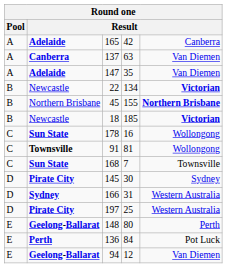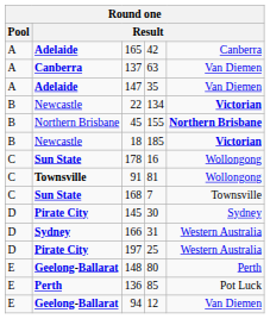 <table class="wikitable">
 <tr>
 <th colspan=5>Round one</th>
 </tr>
 <tr>
 <th>Pool</th>
 <th colspan=4>Result</th>
 </tr>
 <tr>
 <td>A</td>
 <td><strong><a href='#'>Adelaide</a></strong></td>
 <td style="text-align:right;">165</td>
 <td>42</td>
 <td style="text-align:right;"><a href='#'>Canberra</a></td>
 </tr>
 <tr>
 <td>A</td>
 <td><strong><a href='#'>Canberra</a></strong></td>
 <td style="text-align:right;">137</td>
 <td>63</td>
 <td style="text-align:right;"><a href='#'>Van Diemen</a></td>
 </tr>
 <tr>
 <td>A</td>
 <td><strong><a href='#'>Adelaide</a></strong></td>
 <td style="text-align:right;">147</td>
 <td>35</td>
 <td style="text-align:right;"><a href='#'>Van Diemen</a></td>
 </tr>
 <tr>
 <td>B</td>
 <td><a href='#'>Newcastle</a></td>
 <td style="text-align:right;">22</td>
 <td>134</td>
 <td style="text-align:right;"><strong><a href='#'>Victorian</a></strong></td>
 </tr>
 <tr>
 <td>B</td>
 <td><a href='#'>Northern Brisbane</a></td>
 <td style="text-align:right;">45</td>
 <td>155</td>
 <td style="text-align:right;"><strong><a href='#'>Northern Brisbane</a></strong></td>
 </tr>
 <tr>
 <td>B</td>
 <td><a href='#'>Newcastle</a></td>
 <td style="text-align:right;">18</td>
 <td>185</td>
 <td style="text-align:right;"><strong><a href='#'>Victorian</a></strong></td>
 </tr>
 <tr>
 <td>C</td>
 <td><strong><a href='#'>Sun State</a></strong></td>
 <td style="text-align:right;">178</td>
 <td>16</td>
 <td style="text-align:right;"><a href='#'>Wollongong</a></td>
 </tr>
 <tr>
 <td>C</td>
 <td><strong>Townsville</strong></td>
 <td style="text-align:right;">91</td>
 <td>81</td>
 <td style="text-align:right;"><a href='#'>Wollongong</a></td>
 </tr>
 <tr>
 <td>C</td>
 <td><strong><a href='#'>Sun State</a></strong></td>
 <td style="text-align:right;">168</td>
 <td>7</td>
 <td style="text-align:right;">Townsville</td>
 </tr>
 <tr>
 <td>D</td>
 <td><strong><a href='#'>Pirate City</a></strong></td>
 <td style="text-align:right;">145</td>
 <td>30</td>
 <td style="text-align:right;"><a href='#'>Sydney</a></td>
 </tr>
 <tr>
 <td>D</td>
 <td><strong><a href='#'>Sydney</a></strong></td>
 <td style="text-align:right;">166</td>
 <td>31</td>
 <td style="text-align:right;"><a href='#'>Western Australia</a></td>
 </tr>
 <tr>
 <td>D</td>
 <td><strong><a href='#'>Pirate City</a></strong></td>
 <td style="text-align:right;">197</td>
 <td>25</td>
 <td style="text-align:right;"><a href='#'>Western Australia</a></td>
 </tr>
 <tr>
 <td>E</td>
 <td><strong><a href='#'>Geelong</a>-<a href='#'>Ballarat</a></strong></td>
 <td style="text-align:right;">148</td>
 <td>80</td>
 <td style="text-align:right;"><a href='#'>Perth</a></td>
 </tr>
 <tr>
 <td>E</td>
 <td><strong><a href='#'>Perth</a></strong></td>
 <td style="text-align:right;">136</td>
-<td>84</td>
+<td>85</td>
 <td style="text-align:right;">Pot Luck</td>
 </tr>
 <tr>
 <td>E</td>
 <td><strong><a href='#'>Geelong</a>-<a href='#'>Ballarat</a></strong></td>
 <td style="text-align:right;">94</td>
 <td>12</td>
 <td style="text-align:right;"><a href='#'>Van Diemen</a></td>
 </tr>
 </table>
